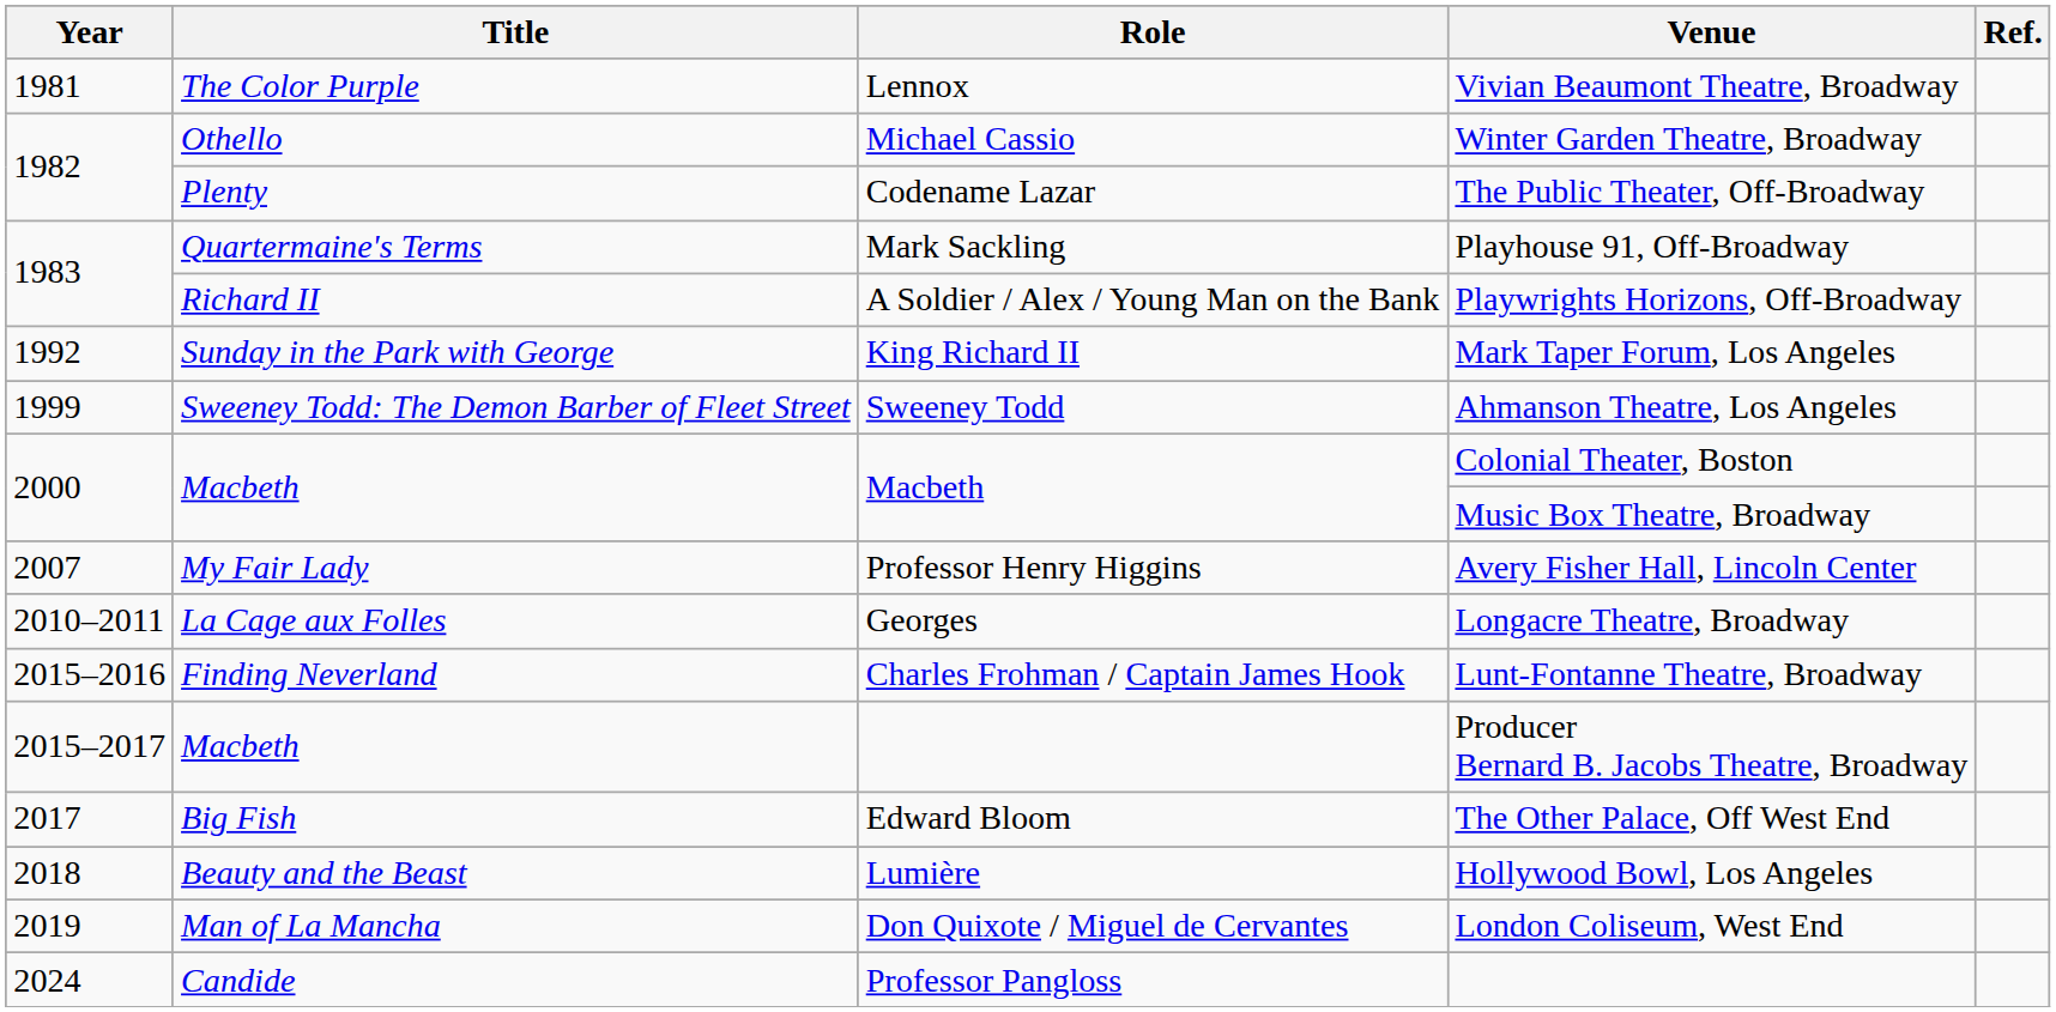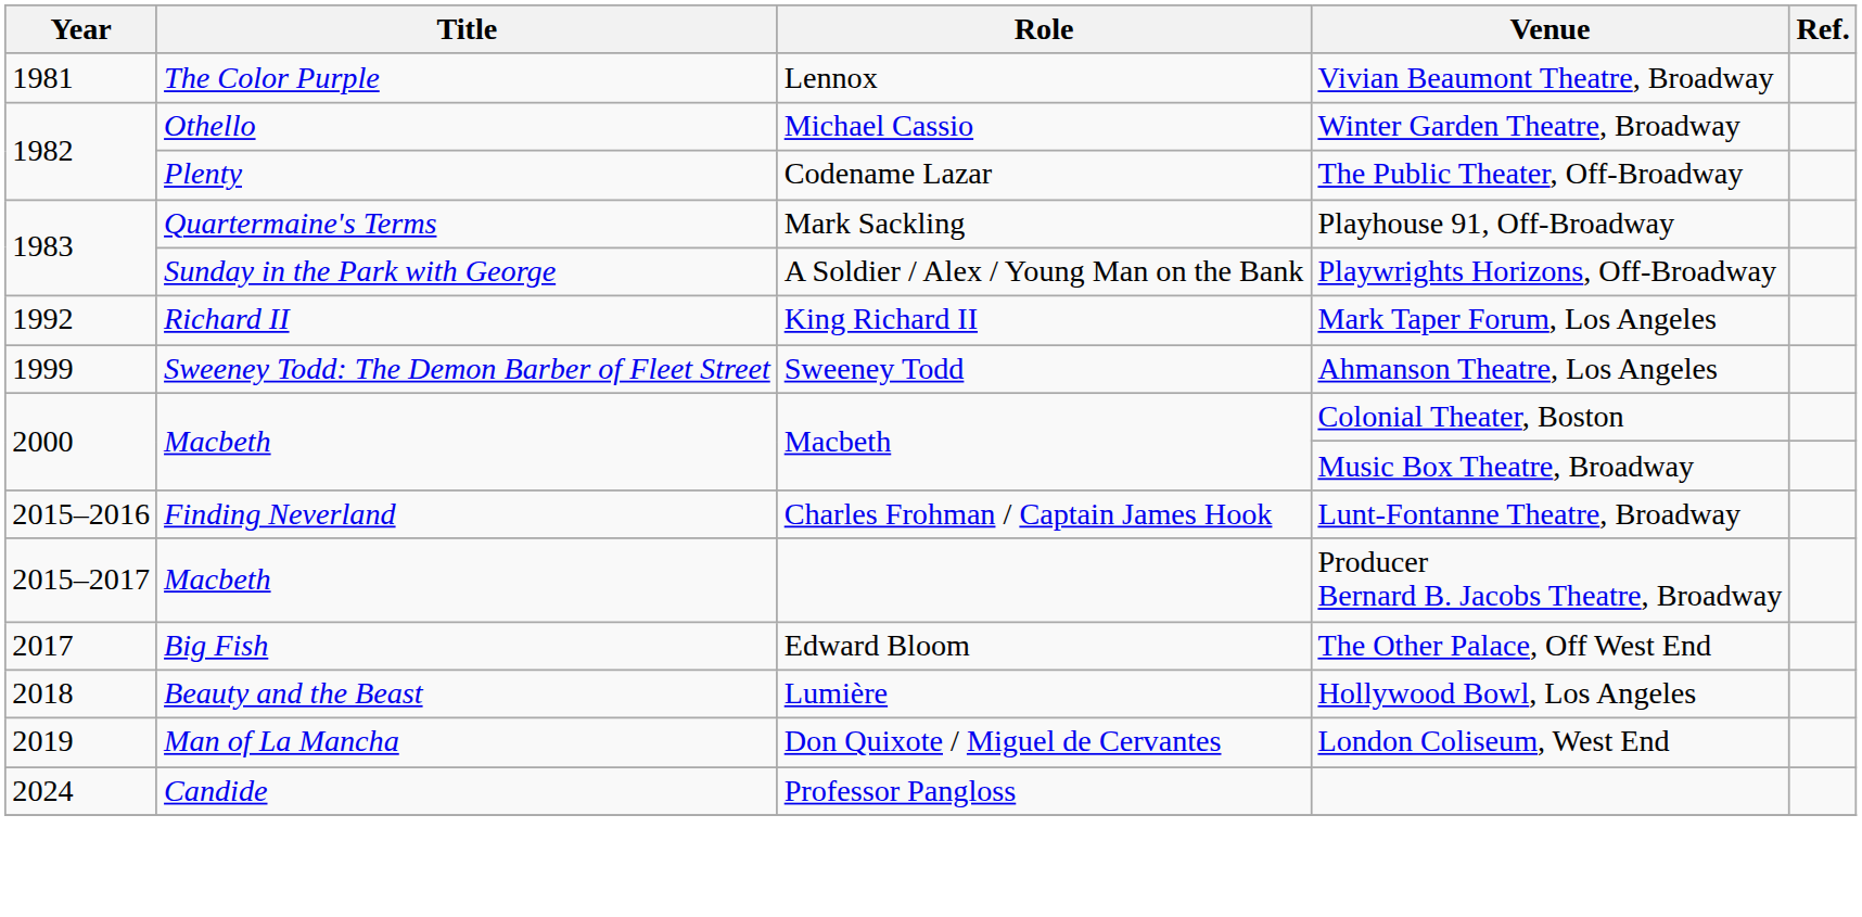 <table class="wikitable sortable">
 <tr>
 <th>Year</th>
 <th>Title</th>
 <th>Role</th>
 <th>Venue</th>
 <th class=unsortable>Ref.</th>
 </tr>
 <tr>
 <td>1981</td>
 <td><em><a href='#'>The Color Purple</a></em></td>
 <td>Lennox</td>
 <td><a href='#'>Vivian Beaumont Theatre</a>, Broadway</td>
 <td></td>
 </tr>
 <tr>
 <td rowspan="2">1982</td>
 <td><em><a href='#'>Othello</a></em></td>
 <td><a href='#'>Michael Cassio</a></td>
 <td><a href='#'>Winter Garden Theatre</a>, Broadway</td>
 <td></td>
 </tr>
 <tr>
 <td><em><a href='#'>Plenty</a></em></td>
 <td>Codename Lazar</td>
 <td><a href='#'>The Public Theater</a>, Off-Broadway</td>
 <td></td>
 </tr>
 <tr>
 <td rowspan="2">1983</td>
 <td><em><a href='#'>Quartermaine's Terms</a></em></td>
 <td>Mark Sackling</td>
 <td>Playhouse 91, Off-Broadway</td>
 <td></td>
 </tr>
 <tr>
-<td><em><a href='#'>Richard II</a></em></td>
+<td><em><a href='#'>Sunday in the Park with George</a></em></td>
 <td>A Soldier / Alex / Young Man on the Bank</td>
 <td><a href='#'>Playwrights Horizons</a>, Off-Broadway</td>
 <td></td>
 </tr>
 <tr>
 <td>1992</td>
-<td><em><a href='#'>Sunday in the Park with George</a></em></td>
+<td><em><a href='#'>Richard II</a></em></td>
 <td><a href='#'>King Richard II</a></td>
 <td><a href='#'>Mark Taper Forum</a>, Los Angeles</td>
 <td></td>
 </tr>
 <tr>
 <td>1999</td>
 <td><em><a href='#'>Sweeney Todd: The Demon Barber of Fleet Street</a></em></td>
 <td><a href='#'>Sweeney Todd</a></td>
 <td><a href='#'>Ahmanson Theatre</a>, Los Angeles</td>
 <td></td>
 </tr>
 <tr>
 <td rowspan=2>2000</td>
 <td rowspan=2><em><a href='#'>Macbeth</a></em></td>
 <td rowspan="2"><a href='#'>Macbeth</a></td>
 <td><a href='#'>Colonial Theater</a>, Boston</td>
 <td></td>
 </tr>
 <tr>
 <td><a href='#'>Music Box Theatre</a>, Broadway</td>
-<td></td>
-</tr>
-<tr>
-<td>2007</td>
-<td><em><a href='#'>My Fair Lady</a></em></td>
-<td>Professor Henry Higgins</td>
-<td><a href='#'>Avery Fisher Hall</a>, <a href='#'>Lincoln Center</a></td>
-<td></td>
-</tr>
-<tr>
-<td>2010–2011</td>
-<td><em><a href='#'>La Cage aux Folles</a></em></td>
-<td>Georges</td>
-<td><a href='#'>Longacre Theatre</a>, Broadway</td>
 <td></td>
 </tr>
 <tr>
 <td>2015–2016</td>
 <td><em><a href='#'>Finding Neverland</a></em></td>
 <td><a href='#'>Charles Frohman</a> / <a href='#'>Captain James Hook</a></td>
 <td><a href='#'>Lunt-Fontanne Theatre</a>, Broadway</td>
 <td></td>
 </tr>
 <tr>
 <td>2015–2017</td>
 <td><em><a href='#'>Macbeth</a></em></td>
 <td></td>
 <td>Producer<br><a href='#'>Bernard B. Jacobs Theatre</a>, Broadway</td>
 <td></td>
 </tr>
 <tr>
 <td>2017</td>
 <td><em><a href='#'>Big Fish</a></em></td>
 <td>Edward Bloom</td>
 <td><a href='#'>The Other Palace</a>, Off West End</td>
 <td></td>
 </tr>
 <tr>
 <td>2018</td>
 <td><em><a href='#'>Beauty and the Beast</a></em></td>
 <td><a href='#'>Lumière</a></td>
 <td><a href='#'>Hollywood Bowl</a>, Los Angeles</td>
 <td></td>
 </tr>
 <tr>
 <td>2019</td>
 <td><em><a href='#'>Man of La Mancha</a></em></td>
 <td><a href='#'>Don Quixote</a> / <a href='#'>Miguel de Cervantes</a></td>
 <td><a href='#'>London Coliseum</a>, West End</td>
 <td></td>
 </tr>
 <tr>
 <td>2024</td>
 <td><em><a href='#'>Candide</a></em></td>
 <td><a href='#'>Professor Pangloss</a></td>
 <td></td>
 <td></td>
 </tr>
 <tr>
 </tr>
 </table>
